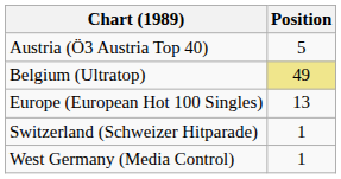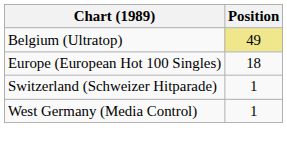 <table class="wikitable sortable">
 <tr>
 <th>Chart (1989)</th>
 <th>Position</th>
-</tr>
-<tr>
-<td>Austria (Ö3 Austria Top 40)</td>
-<td align="center">5</td>
 </tr>
 <tr>
 <td>Belgium (Ultratop)</td>
 <td align="center" style="background: khaki;">49</td>
 </tr>
 <tr>
 <td>Europe (European Hot 100 Singles)</td>
-<td style="text-align:center;">13</td>
+<td style="text-align:center;">18</td>
 </tr>
 <tr>
 <td>Switzerland (Schweizer Hitparade)</td>
 <td align="center">1</td>
 </tr>
 <tr>
 <td>West Germany (Media Control)</td>
 <td align="center">1</td>
 </tr>
 </table>
